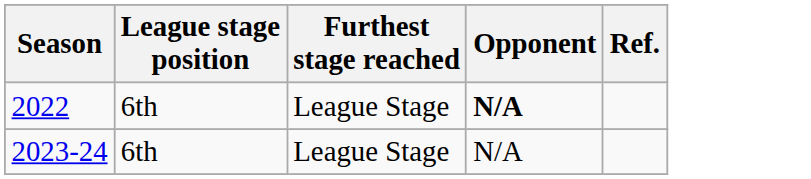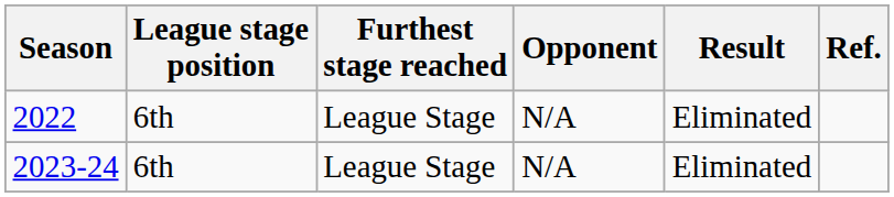 <table class="wikitable">
 <tr>
 <th>Season</th>
 <th>League stage<br>position</th>
 <th>Furthest<br>stage reached</th>
 <th>Opponent</th>
+<th>Result</th>
 <th>Ref.</th>
 </tr>
 <tr>
 <td><a href='#'>2022</a></td>
 <td>6th</td>
 <td>League Stage</td>
-<td><strong>N/A</strong></td>
+<td>N/A</td>
+<td>Eliminated</td>
 <td></td>
 </tr>
 <tr>
 <td><a href='#'>2023-24</a></td>
 <td>6th</td>
 <td>League Stage</td>
 <td>N/A</td>
+<td>Eliminated</td>
 <td></td>
 </tr>
 </table>
